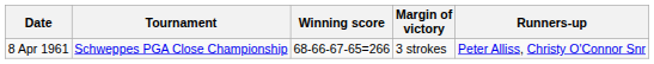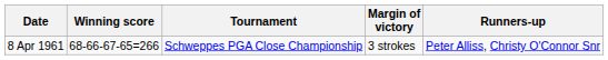 <table class="wikitable" style="font-size:95%;">
 <tr>
 <th>Date</th>
+<th>Winning score</th>
 <th>Tournament</th>
-<th>Winning score</th>
 <th>Margin of<br>victory</th>
 <th>Runners-up</th>
 </tr>
 <tr>
 <td>8 Apr 1961</td>
+<td>68-66-67-65=266</td>
 <td><a href='#'>Schweppes PGA Close Championship</a></td>
-<td>68-66-67-65=266</td>
 <td>3 strokes</td>
 <td> <a href='#'>Peter Alliss</a>,  <a href='#'>Christy O'Connor Snr</a></td>
 </tr>
 </table>
